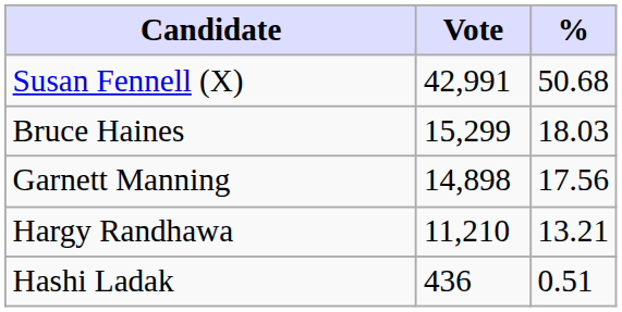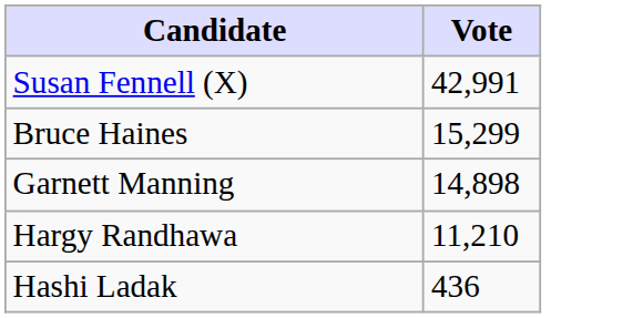 <table class="wikitable">
 <tr>
 <th style="background:#ddf; width:200px;">Candidate </th>
 <th style="background:#ddf; width:50px;">Vote</th>
-<th style="background:#ddf; width:30px;">%</th>
 </tr>
 <tr>
 <td><a href='#'>Susan Fennell</a> (X)</td>
 <td>42,991</td>
-<td>50.68</td>
 </tr>
 <tr>
 <td>Bruce Haines</td>
 <td>15,299</td>
-<td>18.03</td>
 </tr>
 <tr>
 <td>Garnett Manning</td>
 <td>14,898</td>
-<td>17.56</td>
 </tr>
 <tr>
 <td>Hargy Randhawa</td>
 <td>11,210</td>
-<td>13.21</td>
 </tr>
 <tr>
 <td>Hashi Ladak</td>
 <td>436</td>
-<td>0.51</td>
 </tr>
 </table>
